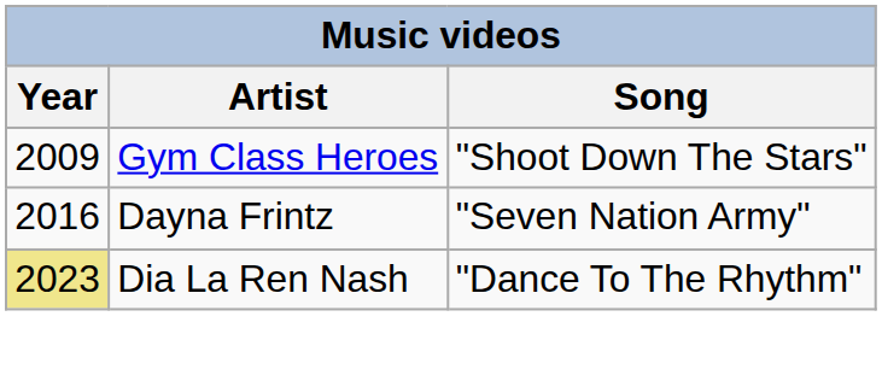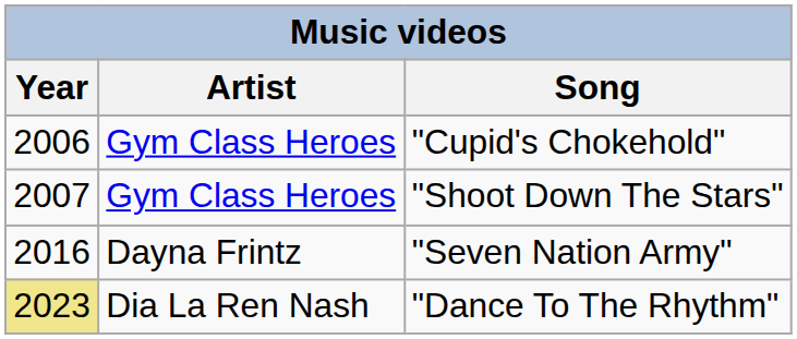 <table class="wikitable">
 <tr style="background:#ccc; text-align:center;">
 <th colspan="3" style="background: LightSteelBlue;">Music videos</th>
 </tr>
 <tr style="background:#ccc; text-align:center;">
 <th>Year</th>
 <th>Artist</th>
 <th>Song</th>
 </tr>
 <tr>
-<td>2009</td>
+<td>2006</td>
+<td><a href='#'>Gym Class Heroes</a></td>
+<td>"Cupid's Chokehold"</td>
+</tr>
+<tr>
+<td>2007</td>
 <td><a href='#'>Gym Class Heroes</a></td>
 <td>"Shoot Down The Stars"</td>
 </tr>
 <tr>
 <td>2016</td>
 <td>Dayna Frintz</td>
 <td>"Seven Nation Army"</td>
 </tr>
 <tr>
 <td style="background: khaki;">2023</td>
 <td>Dia La Ren Nash</td>
 <td>"Dance To The Rhythm"</td>
 </tr>
 </table>
